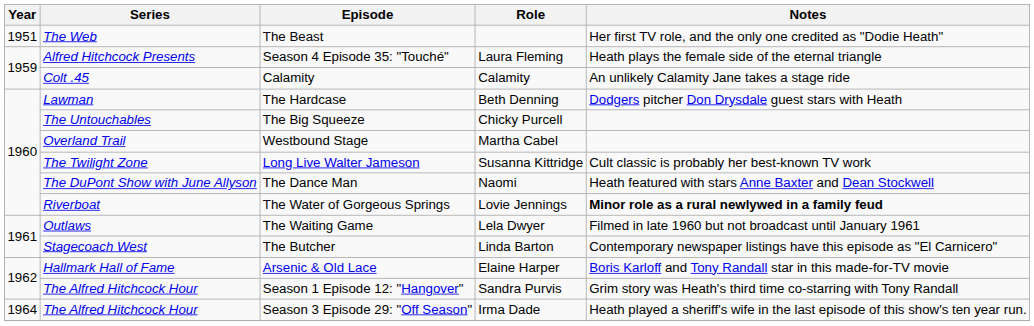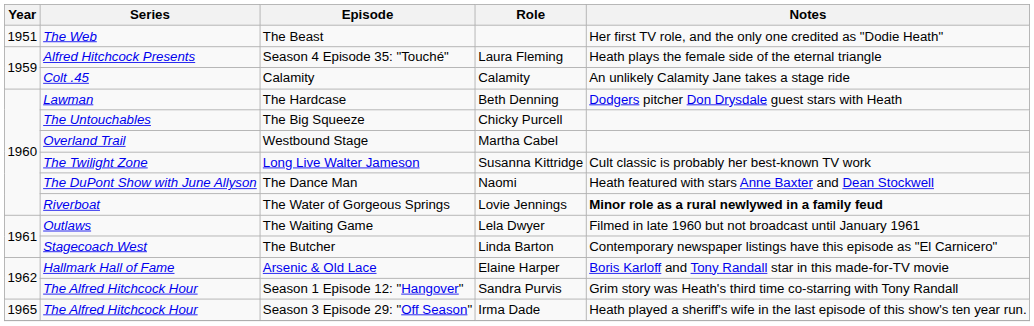 <table class="wikitable sortable plainrowheaders">
 <tr>
 <th scope="col">Year</th>
 <th scope="col">Series</th>
 <th scope="col">Episode</th>
 <th scope="col">Role</th>
 <th scope="col">Notes</th>
 </tr>
 <tr>
 <td>1951</td>
 <td><em><a href='#'>The Web</a></em></td>
 <td>The Beast</td>
 <td></td>
 <td>Her first TV role, and the only one credited as "Dodie Heath"</td>
 </tr>
 <tr>
 <td rowspan=2>1959</td>
 <td><em><a href='#'>Alfred Hitchcock Presents</a></em></td>
 <td>Season 4 Episode 35: "Touché"</td>
 <td>Laura Fleming</td>
 <td>Heath plays the female side of the eternal triangle</td>
 </tr>
 <tr>
 <td><em><a href='#'>Colt .45</a></em></td>
 <td>Calamity</td>
 <td>Calamity</td>
 <td>An unlikely Calamity Jane takes a stage ride</td>
 </tr>
 <tr>
 <td rowspan=6>1960</td>
 <td><em><a href='#'>Lawman</a></em></td>
 <td>The Hardcase</td>
 <td>Beth Denning</td>
 <td><a href='#'>Dodgers</a> pitcher <a href='#'>Don Drysdale</a> guest stars with Heath</td>
 </tr>
 <tr>
 <td><em><a href='#'>The Untouchables</a></em></td>
 <td>The Big Squeeze</td>
 <td>Chicky Purcell</td>
 <td></td>
 </tr>
 <tr>
 <td><a href='#'><em>Overland Trail</em></a></td>
 <td>Westbound Stage</td>
 <td>Martha Cabel</td>
 <td></td>
 </tr>
 <tr>
 <td><em><a href='#'>The Twilight Zone</a></em></td>
 <td><a href='#'>Long Live Walter Jameson</a></td>
 <td>Susanna Kittridge</td>
 <td>Cult classic is probably her best-known TV work</td>
 </tr>
 <tr>
 <td><em><a href='#'>The DuPont Show with June Allyson</a></em></td>
 <td>The Dance Man</td>
 <td>Naomi</td>
 <td>Heath featured with stars <a href='#'>Anne Baxter</a> and <a href='#'>Dean Stockwell</a></td>
 </tr>
 <tr>
 <td><a href='#'><em>Riverboat</em></a></td>
 <td>The Water of Gorgeous Springs</td>
 <td>Lovie Jennings</td>
 <td><strong>Minor role as a rural newlywed in a family feud</strong></td>
 </tr>
 <tr>
 <td rowspan=2>1961</td>
 <td><em><a href='#'>Outlaws</a></em></td>
 <td>The Waiting Game</td>
 <td>Lela Dwyer</td>
 <td>Filmed in late 1960 but not broadcast until January 1961</td>
 </tr>
 <tr>
 <td><em><a href='#'>Stagecoach West</a></em></td>
 <td>The Butcher</td>
 <td>Linda Barton</td>
 <td>Contemporary newspaper listings have this episode as "El Carnicero"</td>
 </tr>
 <tr>
 <td rowspan=2>1962</td>
 <td><em><a href='#'>Hallmark Hall of Fame</a></em></td>
 <td><a href='#'>Arsenic & Old Lace</a></td>
 <td>Elaine Harper</td>
 <td><a href='#'>Boris Karloff</a> and <a href='#'>Tony Randall</a> star in this made-for-TV movie</td>
 </tr>
 <tr>
 <td><em><a href='#'>The Alfred Hitchcock Hour</a></em></td>
 <td>Season 1 Episode 12: "<a href='#'>Hangover</a>"</td>
 <td>Sandra Purvis</td>
 <td>Grim story was Heath's third time co-starring with Tony Randall</td>
 </tr>
 <tr>
-<td>1964</td>
+<td>1965</td>
 <td><em><a href='#'>The Alfred Hitchcock Hour</a></em></td>
 <td>Season 3 Episode 29:  "<a href='#'>Off Season</a>"</td>
 <td>Irma Dade</td>
 <td>Heath played a sheriff's wife in the last episode of this show's ten year run.</td>
 </tr>
 <tr>
 </tr>
 </table>
